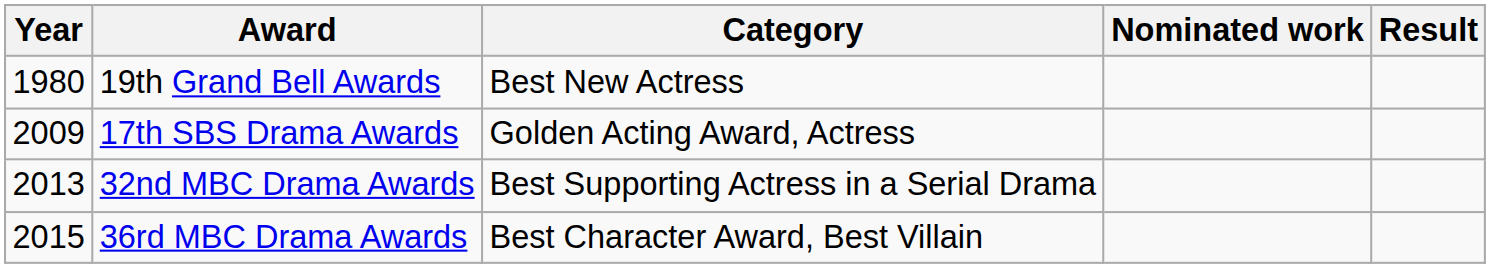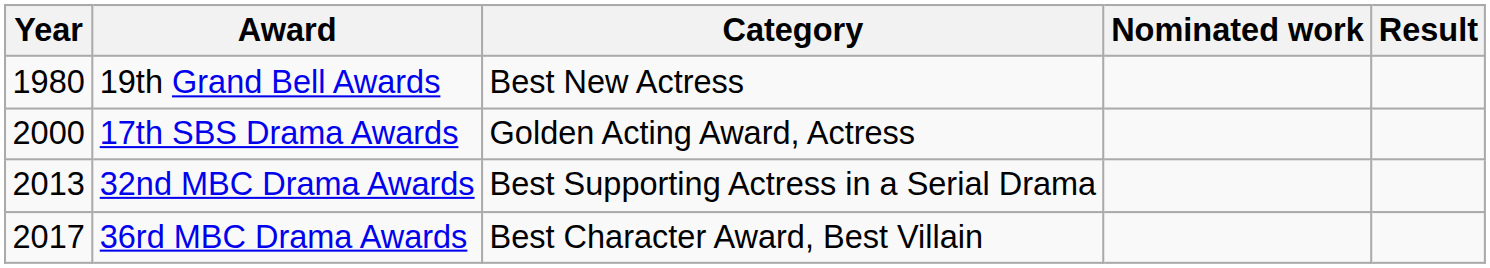 <table class="wikitable">
 <tr>
 <th>Year</th>
 <th>Award</th>
 <th>Category</th>
 <th>Nominated work</th>
 <th>Result</th>
 </tr>
 <tr>
 <td>1980</td>
 <td>19th <a href='#'>Grand Bell Awards</a></td>
 <td>Best New Actress</td>
 <td></td>
 <td></td>
 </tr>
 <tr>
-<td>2009</td>
+<td>2000</td>
 <td><a href='#'>17th SBS Drama Awards</a></td>
 <td>Golden Acting Award, Actress</td>
 <td></td>
 <td></td>
 </tr>
 <tr>
 <td>2013</td>
 <td><a href='#'>32nd MBC Drama Awards</a></td>
 <td>Best Supporting Actress in a Serial Drama</td>
 <td></td>
 <td></td>
 </tr>
 <tr>
-<td>2015</td>
+<td>2017</td>
 <td><a href='#'>36rd MBC Drama Awards</a></td>
 <td>Best Character Award, Best Villain</td>
 <td></td>
 <td></td>
 </tr>
 </table>
